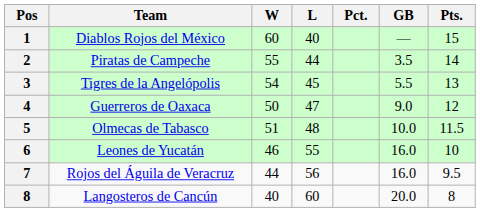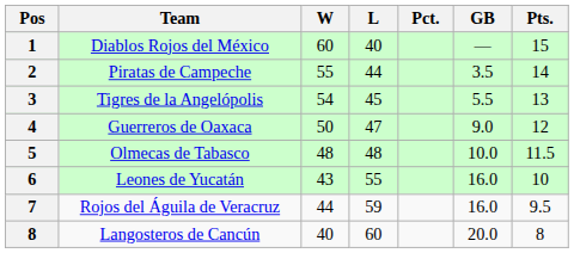 <table class="wikitable plainrowheaders" width="60%" style="text-align:center;">
 <tr>
 <th scope="col" width="5%">Pos</th>
 <th scope="col" width="25%">Team</th>
 <th scope="col" width="5%">W</th>
 <th scope="col" width="5%">L</th>
 <th scope="col" width="5%">Pct.</th>
 <th scope="col" width="5%">GB</th>
 <th scope="col" width="5%">Pts.</th>
 </tr>
 <tr style="background-color:#ccffcc;">
 <th>1</th>
 <td><a href='#'>Diablos Rojos del México</a></td>
 <td>60</td>
 <td>40</td>
 <td></td>
 <td>—</td>
 <td>15</td>
 </tr>
 <tr style="background-color:#ccffcc;">
 <th>2</th>
 <td><a href='#'>Piratas de Campeche</a></td>
 <td>55</td>
 <td>44</td>
 <td></td>
 <td>3.5</td>
 <td>14</td>
 </tr>
 <tr style="background-color:#ccffcc;">
 <th>3</th>
 <td><a href='#'>Tigres de la Angelópolis</a></td>
 <td>54</td>
 <td>45</td>
 <td></td>
 <td>5.5</td>
 <td>13</td>
 </tr>
 <tr style="background-color:#ccffcc;">
 <th>4</th>
 <td><a href='#'>Guerreros de Oaxaca</a></td>
 <td>50</td>
 <td>47</td>
 <td></td>
 <td>9.0</td>
 <td>12</td>
 </tr>
 <tr style="background-color:#ccffcc;">
 <th>5</th>
 <td><a href='#'>Olmecas de Tabasco</a></td>
-<td>51</td>
+<td>48</td>
 <td>48</td>
 <td></td>
 <td>10.0</td>
 <td>11.5</td>
 </tr>
 <tr style="background-color:#ccffcc;">
 <th>6</th>
 <td><a href='#'>Leones de Yucatán</a></td>
-<td>46</td>
+<td>43</td>
 <td>55</td>
 <td></td>
 <td>16.0</td>
 <td>10</td>
 </tr>
 <tr>
 <th>7</th>
 <td><a href='#'>Rojos del Águila de Veracruz</a></td>
 <td>44</td>
-<td>56</td>
+<td>59</td>
 <td></td>
 <td>16.0</td>
 <td>9.5</td>
 </tr>
 <tr>
 <th>8</th>
 <td><a href='#'>Langosteros de Cancún</a></td>
 <td>40</td>
 <td>60</td>
 <td></td>
 <td>20.0</td>
 <td>8</td>
 </tr>
 </table>
